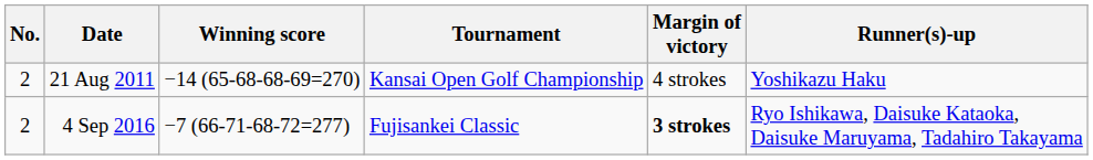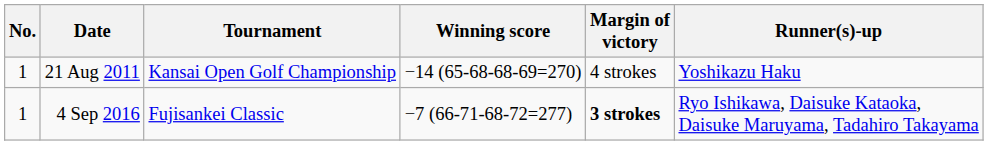 <table class="wikitable" style="font-size:95%;">
 <tr>
 <th>No.</th>
 <th>Date</th>
+<th>Tournament</th>
 <th>Winning score</th>
-<th>Tournament</th>
 <th>Margin of<br>victory</th>
 <th>Runner(s)-up</th>
 </tr>
 <tr>
-<td align=center>2</td>
+<td align=center>1</td>
 <td align=right>21 Aug <a href='#'>2011</a></td>
+<td><a href='#'>Kansai Open Golf Championship</a></td>
 <td>−14 (65-68-68-69=270)</td>
-<td><a href='#'>Kansai Open Golf Championship</a></td>
 <td>4 strokes</td>
 <td> <a href='#'>Yoshikazu Haku</a></td>
 </tr>
 <tr>
-<td align=center>2</td>
+<td align=center>1</td>
 <td align=right>4 Sep <a href='#'>2016</a></td>
+<td><a href='#'>Fujisankei Classic</a></td>
 <td>−7 (66-71-68-72=277)</td>
-<td><a href='#'>Fujisankei Classic</a></td>
 <td><strong>3 strokes</strong></td>
 <td> <a href='#'>Ryo Ishikawa</a>,  <a href='#'>Daisuke Kataoka</a>,<br> <a href='#'>Daisuke Maruyama</a>,  <a href='#'>Tadahiro Takayama</a></td>
 </tr>
 </table>
